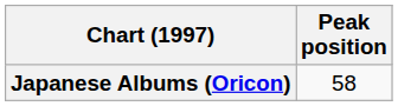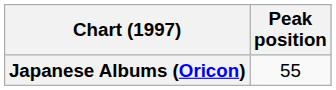 <table class="wikitable plainrowheaders" style="text-align:center;" border="1">
 <tr>
 <th scope="col">Chart (1997)</th>
 <th scope="col">Peak<br>position</th>
 </tr>
 <tr>
 <th scope="row">Japanese Albums (<a href='#'>Oricon</a>)</th>
-<td>58</td>
+<td>55</td>
 </tr>
 </table>
